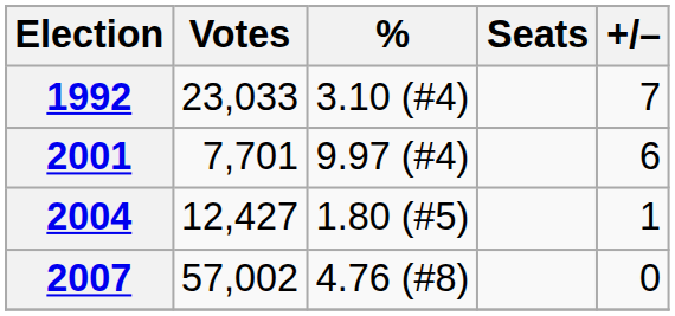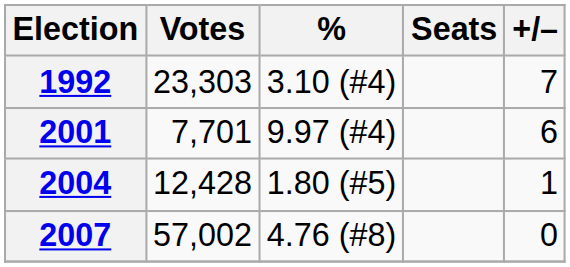 <table class="wikitable" style="text-align:right;">
 <tr>
 <th>Election</th>
 <th>Votes</th>
 <th>%</th>
 <th>Seats</th>
 <th>+/–</th>
 </tr>
 <tr>
 <th><a href='#'>1992</a></th>
-<td>23,033</td>
+<td>23,303</td>
 <td>3.10 (#4)</td>
 <td></td>
 <td> 7</td>
 </tr>
 <tr>
 <th><a href='#'>2001</a></th>
 <td>7,701</td>
 <td>9.97 (#4)</td>
 <td></td>
 <td> 6</td>
 </tr>
 <tr>
 <th><a href='#'>2004</a></th>
-<td>12,427</td>
+<td>12,428</td>
 <td>1.80 (#5)</td>
 <td></td>
 <td> 1</td>
 </tr>
 <tr>
 <th><a href='#'>2007</a></th>
 <td>57,002</td>
 <td>4.76 (#8)</td>
 <td></td>
 <td> 0</td>
 </tr>
 <tr>
 </tr>
 </table>
